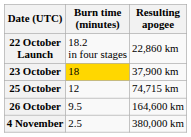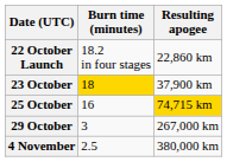 <table border="1" class="wikitable floatright">
 <tr>
 <th>Date (UTC)</th>
 <th>Burn time<br>(minutes)</th>
 <th>Resulting<br> apogee</th>
 </tr>
 <tr>
 <th>22 October<br>Launch</th>
 <td>18.2<br>in four stages</td>
 <td>22,860 km</td>
 </tr>
 <tr>
 <th>23 October</th>
 <td style="background: gold;">18</td>
 <td>37,900 km</td>
 </tr>
 <tr>
 <th>25 October</th>
-<td>12</td>
-<td>74,715 km</td>
+<td>16</td>
+<td style="background: gold;">74,715 km</td>
 </tr>
 <tr>
-<th>26 October</th>
-<td>9.5</td>
-<td>164,600 km</td>
+<th>29 October</th>
+<td>3</td>
+<td>267,000 km</td>
 </tr>
 <tr>
 <th>4 November</th>
 <td>2.5</td>
 <td>380,000 km</td>
 </tr>
 </table>
